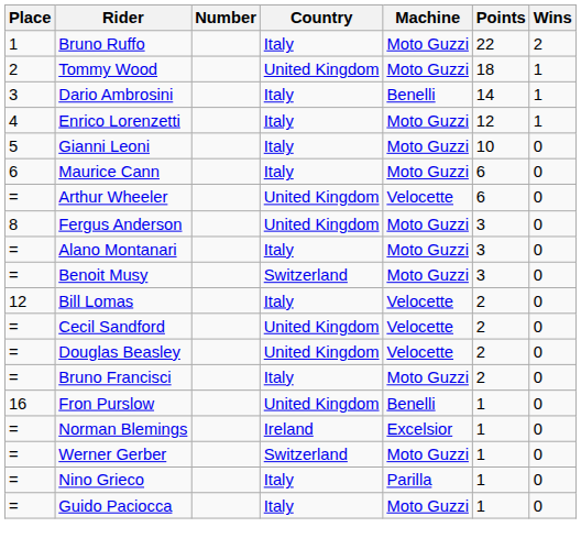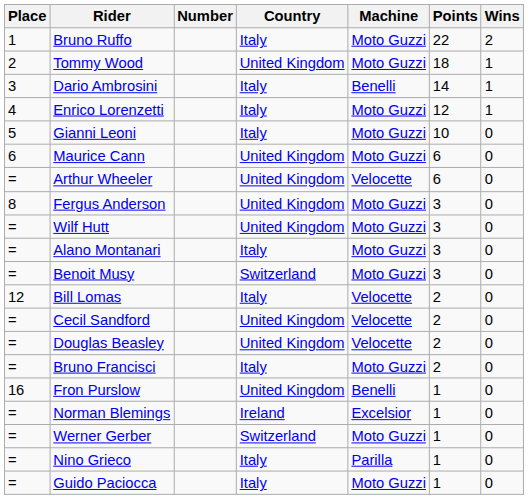 <table class="wikitable" style="font-size: 95%;">
 <tr>
 <th>Place</th>
 <th>Rider</th>
 <th>Number</th>
 <th>Country</th>
 <th>Machine</th>
 <th>Points</th>
 <th>Wins</th>
 </tr>
 <tr>
 <td>1</td>
 <td> <a href='#'>Bruno Ruffo</a></td>
 <td></td>
 <td><a href='#'>Italy</a></td>
 <td><a href='#'>Moto Guzzi</a></td>
 <td>22</td>
 <td>2</td>
 </tr>
 <tr>
 <td>2</td>
 <td> <a href='#'>Tommy Wood</a></td>
 <td></td>
 <td><a href='#'>United Kingdom</a></td>
 <td><a href='#'>Moto Guzzi</a></td>
 <td>18</td>
 <td>1</td>
 </tr>
 <tr>
 <td>3</td>
 <td> <a href='#'>Dario Ambrosini</a></td>
 <td></td>
 <td><a href='#'>Italy</a></td>
 <td><a href='#'>Benelli</a></td>
 <td>14</td>
 <td>1</td>
 </tr>
 <tr>
 <td>4</td>
 <td> <a href='#'>Enrico Lorenzetti</a></td>
 <td></td>
 <td><a href='#'>Italy</a></td>
 <td><a href='#'>Moto Guzzi</a></td>
 <td>12</td>
 <td>1</td>
 </tr>
 <tr>
 <td>5</td>
 <td> <a href='#'>Gianni Leoni</a></td>
 <td></td>
 <td><a href='#'>Italy</a></td>
 <td><a href='#'>Moto Guzzi</a></td>
 <td>10</td>
 <td>0</td>
 </tr>
 <tr>
 <td>6</td>
 <td> <a href='#'>Maurice Cann</a></td>
 <td></td>
-<td><a href='#'>Italy</a></td>
+<td><a href='#'>United Kingdom</a></td>
 <td><a href='#'>Moto Guzzi</a></td>
 <td>6</td>
 <td>0</td>
 </tr>
 <tr>
 <td>=</td>
 <td> <a href='#'>Arthur Wheeler</a></td>
 <td></td>
 <td><a href='#'>United Kingdom</a></td>
 <td><a href='#'>Velocette</a></td>
 <td>6</td>
 <td>0</td>
 </tr>
 <tr>
 <td>8</td>
 <td> <a href='#'>Fergus Anderson</a></td>
+<td></td>
+<td><a href='#'>United Kingdom</a></td>
+<td><a href='#'>Moto Guzzi</a></td>
+<td>3</td>
+<td>0</td>
+</tr>
+<tr>
+<td>=</td>
+<td> <a href='#'>Wilf Hutt</a></td>
 <td></td>
 <td><a href='#'>United Kingdom</a></td>
 <td><a href='#'>Moto Guzzi</a></td>
 <td>3</td>
 <td>0</td>
 </tr>
 <tr>
 <td>=</td>
 <td> <a href='#'>Alano Montanari</a></td>
 <td></td>
 <td><a href='#'>Italy</a></td>
 <td><a href='#'>Moto Guzzi</a></td>
 <td>3</td>
 <td>0</td>
 </tr>
 <tr>
 <td>=</td>
 <td> <a href='#'>Benoit Musy</a></td>
 <td></td>
 <td><a href='#'>Switzerland</a></td>
 <td><a href='#'>Moto Guzzi</a></td>
 <td>3</td>
 <td>0</td>
 </tr>
 <tr>
 <td>12</td>
 <td> <a href='#'>Bill Lomas</a></td>
 <td></td>
 <td><a href='#'>Italy</a></td>
 <td><a href='#'>Velocette</a></td>
 <td>2</td>
 <td>0</td>
 </tr>
 <tr>
 <td>=</td>
 <td> <a href='#'>Cecil Sandford</a></td>
 <td></td>
 <td><a href='#'>United Kingdom</a></td>
 <td><a href='#'>Velocette</a></td>
 <td>2</td>
 <td>0</td>
 </tr>
 <tr>
 <td>=</td>
 <td> <a href='#'>Douglas Beasley</a></td>
 <td></td>
 <td><a href='#'>United Kingdom</a></td>
 <td><a href='#'>Velocette</a></td>
 <td>2</td>
 <td>0</td>
 </tr>
 <tr>
 <td>=</td>
 <td> <a href='#'>Bruno Francisci</a></td>
 <td></td>
 <td><a href='#'>Italy</a></td>
 <td><a href='#'>Moto Guzzi</a></td>
 <td>2</td>
 <td>0</td>
 </tr>
 <tr>
 <td>16</td>
 <td> <a href='#'>Fron Purslow</a></td>
 <td></td>
 <td><a href='#'>United Kingdom</a></td>
 <td><a href='#'>Benelli</a></td>
 <td>1</td>
 <td>0</td>
 </tr>
 <tr>
 <td>=</td>
 <td> <a href='#'>Norman Blemings</a></td>
 <td></td>
 <td><a href='#'>Ireland</a></td>
 <td><a href='#'>Excelsior</a></td>
 <td>1</td>
 <td>0</td>
 </tr>
 <tr>
 <td>=</td>
 <td> <a href='#'>Werner Gerber</a></td>
 <td></td>
 <td><a href='#'>Switzerland</a></td>
 <td><a href='#'>Moto Guzzi</a></td>
 <td>1</td>
 <td>0</td>
 </tr>
 <tr>
 <td>=</td>
 <td> <a href='#'>Nino Grieco</a></td>
 <td></td>
 <td><a href='#'>Italy</a></td>
 <td><a href='#'>Parilla</a></td>
 <td>1</td>
 <td>0</td>
 </tr>
 <tr>
 <td>=</td>
 <td> <a href='#'>Guido Paciocca</a></td>
 <td></td>
 <td><a href='#'>Italy</a></td>
 <td><a href='#'>Moto Guzzi</a></td>
 <td>1</td>
 <td>0</td>
 </tr>
 </table>
